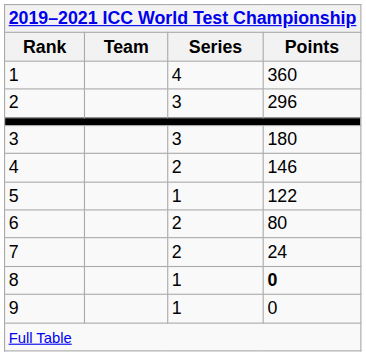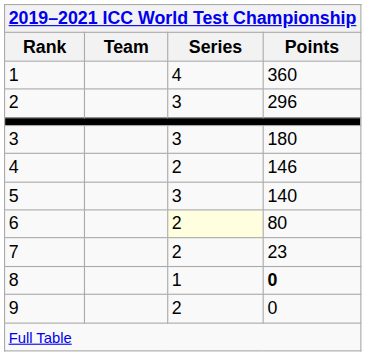 <table class="wikitable" style="white-space: nowrap;" style="text-align:center">
 <tr>
 <th colspan="4"><a href='#'>2019–2021 ICC World Test Championship</a></th>
 </tr>
 <tr>
 <th>Rank</th>
 <th>Team</th>
 <th>Series</th>
 <th>Points</th>
 </tr>
 <tr>
 <td>1</td>
 <td style="text-align:left"></td>
 <td>4</td>
 <td>360</td>
 </tr>
 <tr>
 <td>2</td>
 <td style="text-align:left"></td>
 <td>3</td>
 <td>296</td>
 </tr>
 <tr>
 <td colspan="4" style="background-color:#000"></td>
 </tr>
 <tr>
 <td>3</td>
 <td style="text-align:left"></td>
 <td>3</td>
 <td>180</td>
 </tr>
 <tr>
 <td>4</td>
 <td style="text-align:left"></td>
 <td>2</td>
 <td>146</td>
 </tr>
 <tr>
 <td>5</td>
 <td style="text-align:left"></td>
-<td>1</td>
-<td>122</td>
+<td>3</td>
+<td>140</td>
 </tr>
 <tr>
 <td>6</td>
 <td style="text-align:left"></td>
-<td>2</td>
+<td style="background: lightyellow;">2</td>
 <td>80</td>
 </tr>
 <tr>
 <td>7</td>
 <td style="text-align:left"></td>
 <td>2</td>
-<td>24</td>
+<td>23</td>
 </tr>
 <tr>
 <td>8</td>
 <td style="text-align:left"></td>
 <td>1</td>
 <td><strong>0</strong></td>
 </tr>
 <tr>
 <td>9</td>
 <td style="text-align:left"></td>
-<td>1</td>
+<td>2</td>
 <td>0</td>
 </tr>
 <tr>
 <td colspan="4"><small><a href='#'>Full Table</a></small></td>
 </tr>
 </table>
